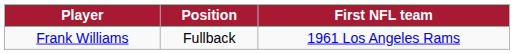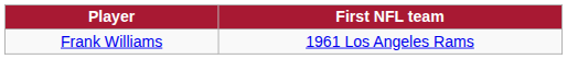 <table class="wikitable" width="65%">
 <tr align="center"  style="background:#A81933;color:#FFFFFF;">
 <td><strong>Player</strong></td>
-<td><strong>Position</strong></td>
 <td><strong>First NFL team</strong></td>
 </tr>
 <tr align="center" bgcolor="">
 <td><a href='#'>Frank Williams</a></td>
-<td>Fullback</td>
 <td><a href='#'>1961 Los Angeles Rams</a></td>
 </tr>
 </table>
